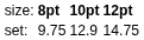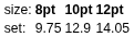 <table style="margin-left:40px;">
 <tr>
 <td>size:</td>
 <td><strong>8pt</strong></td>
 <td><strong>10pt</strong></td>
 <td><strong>12pt</strong></td>
 </tr>
 <tr>
 <td>set:</td>
 <td>9.75</td>
 <td>12.9</td>
-<td>14.75</td>
+<td>14.05</td>
 </tr>
 </table>
